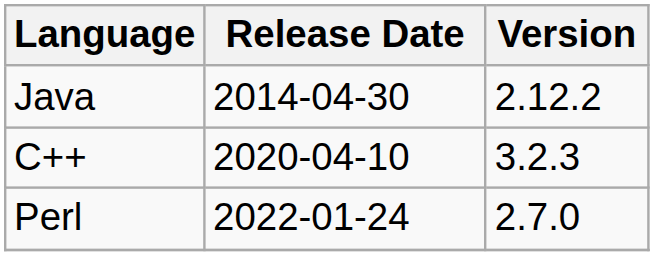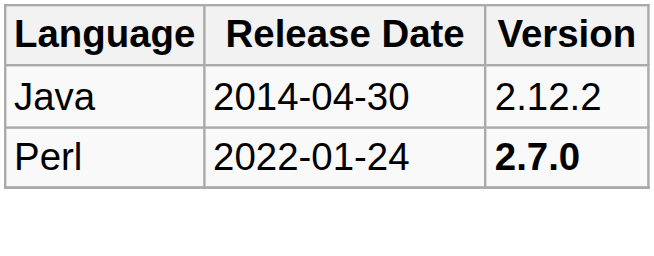 <table class="wikitable">
 <tr>
 <th width=60>Language</th>
 <th width=110>Release Date</th>
 <th width=60>Version</th>
 </tr>
 <tr>
 <td>Java</td>
 <td>2014-04-30</td>
 <td>2.12.2</td>
 </tr>
 <tr>
-<td>C++</td>
-<td>2020-04-10</td>
-<td>3.2.3</td>
-</tr>
-<tr>
 <td>Perl</td>
 <td>2022-01-24</td>
-<td>2.7.0</td>
+<td><strong>2.7.0</strong></td>
 </tr>
 <tr>
 </tr>
 </table>
